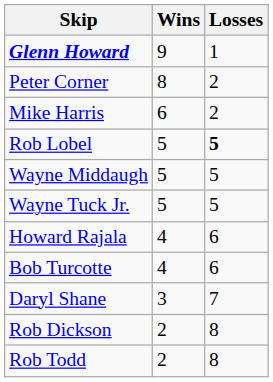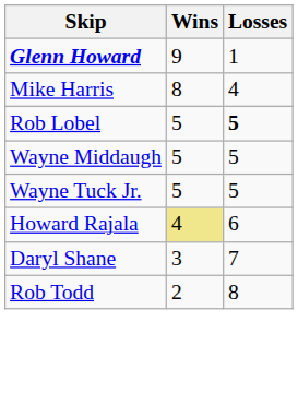 <table class="wikitable">
 <tr>
 <th>Skip</th>
 <th>Wins</th>
 <th>Losses</th>
 </tr>
 <tr>
 <td><strong><em><a href='#'>Glenn Howard</a></em></strong></td>
 <td>9</td>
 <td>1</td>
 </tr>
 <tr>
-<td><a href='#'>Peter Corner</a></td>
+<td><a href='#'>Mike Harris</a></td>
 <td>8</td>
-<td>2</td>
-</tr>
-<tr>
-<td><a href='#'>Mike Harris</a></td>
-<td>6</td>
-<td>2</td>
+<td>4</td>
 </tr>
 <tr>
 <td><a href='#'>Rob Lobel</a></td>
 <td>5</td>
 <td><strong>5</strong></td>
 </tr>
 <tr>
 <td><a href='#'>Wayne Middaugh</a></td>
 <td>5</td>
 <td>5</td>
 </tr>
 <tr>
 <td><a href='#'>Wayne Tuck Jr.</a></td>
 <td>5</td>
 <td>5</td>
 </tr>
 <tr>
 <td><a href='#'>Howard Rajala</a></td>
-<td>4</td>
-<td>6</td>
-</tr>
-<tr>
-<td><a href='#'>Bob Turcotte</a></td>
-<td>4</td>
+<td style="background: khaki;">4</td>
 <td>6</td>
 </tr>
 <tr>
 <td><a href='#'>Daryl Shane</a></td>
 <td>3</td>
 <td>7</td>
 </tr>
 <tr>
-<td><a href='#'>Rob Dickson</a></td>
-<td>2</td>
-<td>8</td>
-</tr>
-<tr>
 <td><a href='#'>Rob Todd</a></td>
 <td>2</td>
 <td>8</td>
 </tr>
 </table>
